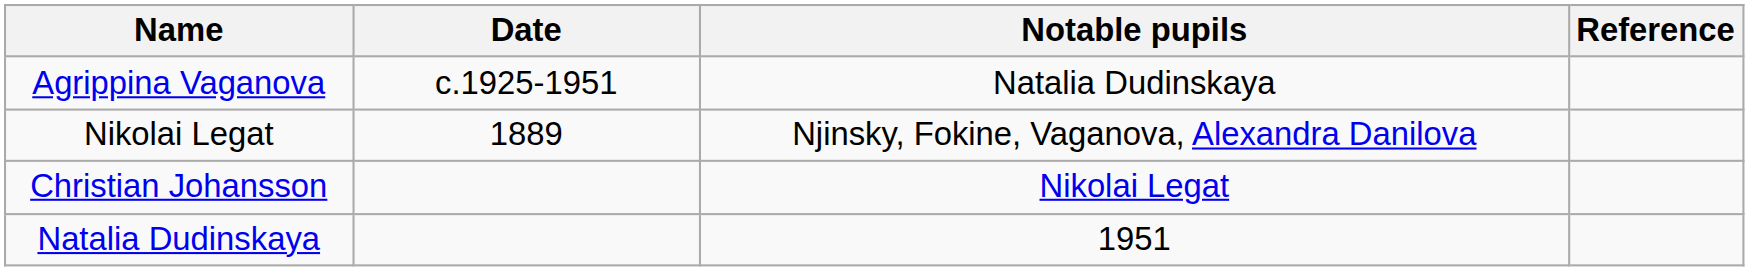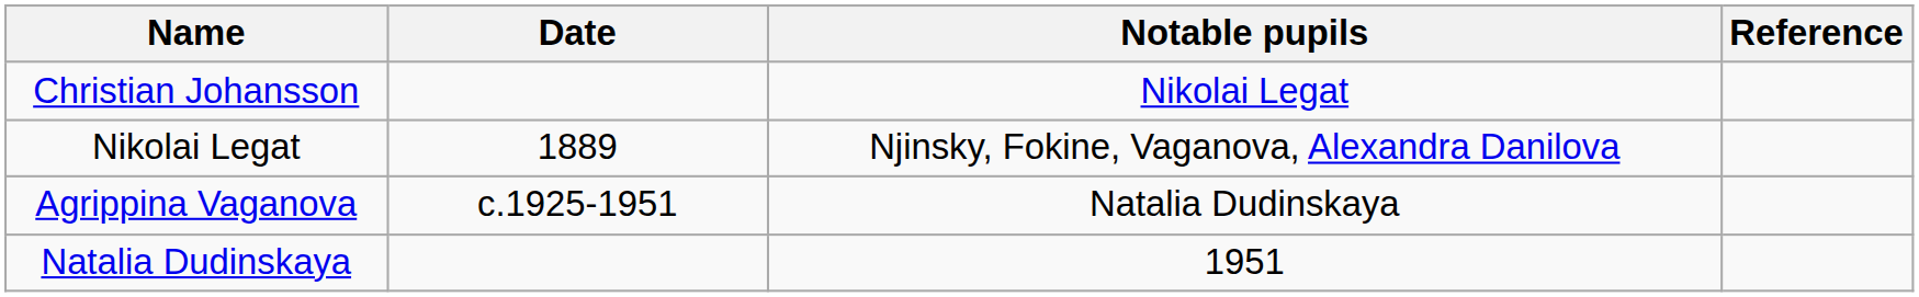 <table class="wikitable sortable" style="text-align: center">
 <tr>
 <th style="width: 20%;">Name</th>
 <th style="width: 20%;">Date</th>
 <th style="width: 50%;">Notable pupils</th>
 <th style="width: 10%;">Reference</th>
 </tr>
 <tr>
-<td><a href='#'>Agrippina Vaganova</a></td>
-<td>c.1925-1951</td>
-<td>Natalia Dudinskaya</td>
+<td><a href='#'>Christian Johansson</a></td>
+<td></td>
+<td><a href='#'>Nikolai Legat</a></td>
 <td></td>
 </tr>
 <tr>
 <td>Nikolai Legat</td>
 <td>1889</td>
 <td>Njinsky, Fokine, Vaganova, <a href='#'>Alexandra Danilova</a></td>
 <td></td>
 </tr>
 <tr>
-<td><a href='#'>Christian Johansson</a></td>
-<td></td>
-<td><a href='#'>Nikolai Legat</a></td>
+<td><a href='#'>Agrippina Vaganova</a></td>
+<td>c.1925-1951</td>
+<td>Natalia Dudinskaya</td>
 <td></td>
 </tr>
 <tr>
 <td><a href='#'>Natalia Dudinskaya</a></td>
 <td></td>
 <td>1951</td>
 <td></td>
 </tr>
 </table>
